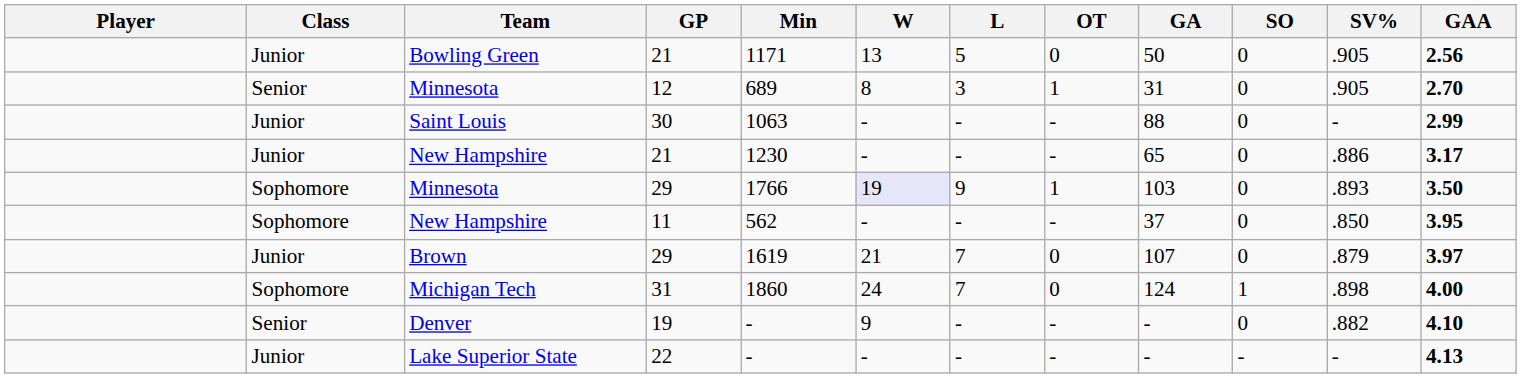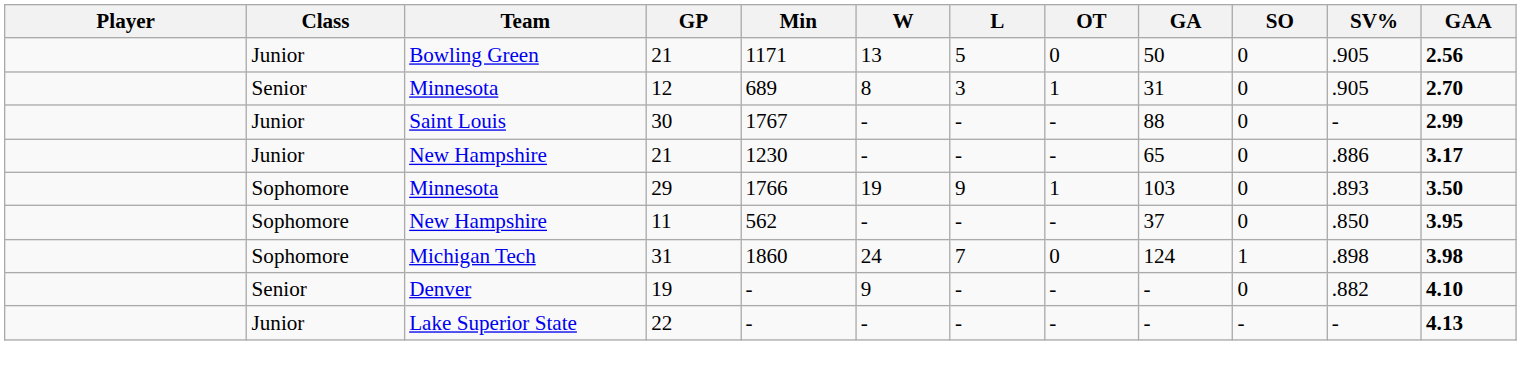 <table class="wikitable sortable">
 <tr>
 <th style="width: 11em;">Player</th>
 <th style="width: 7em;">Class</th>
 <th style="width: 11em;">Team</th>
 <th style="width: 4em;">GP</th>
 <th style="width: 5em;">Min</th>
 <th style="width: 4em;">W</th>
 <th style="width: 4em;">L</th>
 <th style="width: 4em;">OT</th>
 <th style="width: 4em;">GA</th>
 <th style="width: 4em;">SO</th>
 <th style="width: 4em;">SV%</th>
 <th style="width: 4em;">GAA</th>
 </tr>
 <tr>
 <td></td>
 <td>Junior</td>
 <td><a href='#'>Bowling Green</a></td>
 <td>21</td>
 <td>1171</td>
 <td>13</td>
 <td>5</td>
 <td>0</td>
 <td>50</td>
 <td>0</td>
 <td>.905</td>
 <td><strong>2.56</strong></td>
 </tr>
 <tr>
 <td></td>
 <td>Senior</td>
 <td><a href='#'>Minnesota</a></td>
 <td>12</td>
 <td>689</td>
 <td>8</td>
 <td>3</td>
 <td>1</td>
 <td>31</td>
 <td>0</td>
 <td>.905</td>
 <td><strong>2.70</strong></td>
 </tr>
 <tr>
 <td></td>
 <td>Junior</td>
 <td><a href='#'>Saint Louis</a></td>
 <td>30</td>
-<td>1063</td>
+<td>1767</td>
 <td>-</td>
 <td>-</td>
 <td>-</td>
 <td>88</td>
 <td>0</td>
 <td>-</td>
 <td><strong>2.99</strong></td>
 </tr>
 <tr>
 <td></td>
 <td>Junior</td>
 <td><a href='#'>New Hampshire</a></td>
 <td>21</td>
 <td>1230</td>
 <td>-</td>
 <td>-</td>
 <td>-</td>
 <td>65</td>
 <td>0</td>
 <td>.886</td>
 <td><strong>3.17</strong></td>
 </tr>
 <tr>
 <td></td>
 <td>Sophomore</td>
 <td><a href='#'>Minnesota</a></td>
 <td>29</td>
 <td>1766</td>
-<td style="background: lavender;">19</td>
+<td>19</td>
 <td>9</td>
 <td>1</td>
 <td>103</td>
 <td>0</td>
 <td>.893</td>
 <td><strong>3.50</strong></td>
 </tr>
 <tr>
 <td></td>
 <td>Sophomore</td>
 <td><a href='#'>New Hampshire</a></td>
 <td>11</td>
 <td>562</td>
 <td>-</td>
 <td>-</td>
 <td>-</td>
 <td>37</td>
 <td>0</td>
 <td>.850</td>
 <td><strong>3.95</strong></td>
 </tr>
 <tr>
 <td></td>
-<td>Junior</td>
-<td><a href='#'>Brown</a></td>
-<td>29</td>
-<td>1619</td>
-<td>21</td>
-<td>7</td>
-<td>0</td>
-<td>107</td>
-<td>0</td>
-<td>.879</td>
-<td><strong>3.97</strong></td>
-</tr>
-<tr>
-<td></td>
 <td>Sophomore</td>
 <td><a href='#'>Michigan Tech</a></td>
 <td>31</td>
 <td>1860</td>
 <td>24</td>
 <td>7</td>
 <td>0</td>
 <td>124</td>
 <td>1</td>
 <td>.898</td>
-<td><strong>4.00</strong></td>
+<td><strong>3.98</strong></td>
 </tr>
 <tr>
 <td></td>
 <td>Senior</td>
 <td><a href='#'>Denver</a></td>
 <td>19</td>
 <td>-</td>
 <td>9</td>
 <td>-</td>
 <td>-</td>
 <td>-</td>
 <td>0</td>
 <td>.882</td>
 <td><strong>4.10</strong></td>
 </tr>
 <tr>
 <td></td>
 <td>Junior</td>
 <td><a href='#'>Lake Superior State</a></td>
 <td>22</td>
 <td>-</td>
 <td>-</td>
 <td>-</td>
 <td>-</td>
 <td>-</td>
 <td>-</td>
 <td>-</td>
 <td><strong>4.13</strong></td>
 </tr>
 </table>
